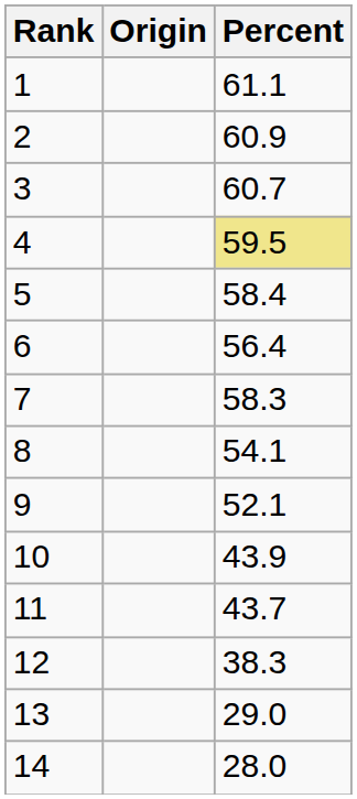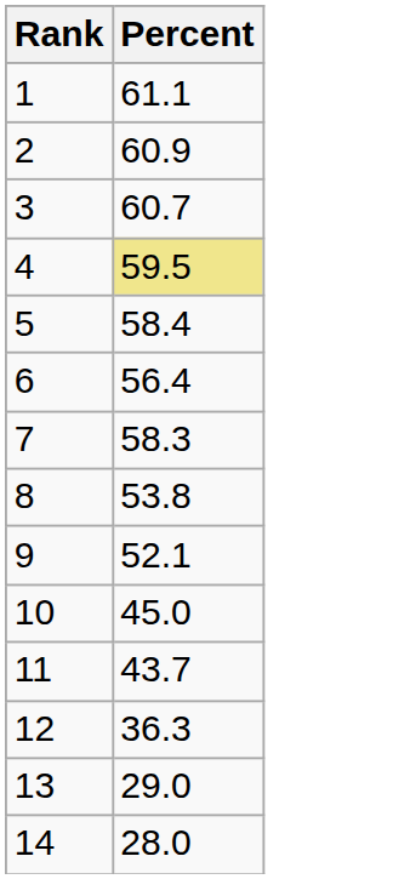 <table class="wikitable">
 <tr>
 <th>Rank</th>
-<th>Origin</th>
 <th>Percent</th>
 </tr>
 <tr>
 <td>1</td>
-<td></td>
 <td>61.1</td>
 </tr>
 <tr>
 <td>2</td>
-<td></td>
 <td>60.9</td>
 </tr>
 <tr>
 <td>3</td>
-<td></td>
 <td>60.7</td>
 </tr>
 <tr>
 <td>4</td>
-<td></td>
 <td style="background: khaki;">59.5</td>
 </tr>
 <tr>
 <td>5</td>
-<td></td>
 <td>58.4</td>
 </tr>
 <tr>
 <td>6</td>
-<td></td>
 <td>56.4</td>
 </tr>
 <tr>
 <td>7</td>
-<td></td>
 <td>58.3</td>
 </tr>
 <tr>
 <td>8</td>
-<td></td>
-<td>54.1</td>
+<td>53.8</td>
 </tr>
 <tr>
 <td>9</td>
-<td></td>
 <td>52.1</td>
 </tr>
 <tr>
 <td>10</td>
-<td></td>
-<td>43.9</td>
+<td>45.0</td>
 </tr>
 <tr>
 <td>11</td>
-<td></td>
 <td>43.7</td>
 </tr>
 <tr>
 <td>12</td>
-<td></td>
-<td>38.3</td>
+<td>36.3</td>
 </tr>
 <tr>
 <td>13</td>
-<td></td>
 <td>29.0</td>
 </tr>
 <tr>
 <td>14</td>
-<td></td>
 <td>28.0</td>
 </tr>
 </table>
